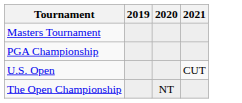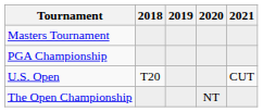 <table class="wikitable" style="font-size:95%;text-align:center;">
 <tr>
 <th>Tournament</th>
+<th>2018</th>
 <th>2019</th>
 <th>2020</th>
 <th>2021</th>
 </tr>
 <tr>
 <td align=left><a href='#'>Masters Tournament</a></td>
 <td style="background:#eeeeee;"></td>
 <td style="background:#eeeeee;"></td>
 <td style="background:#eeeeee;"></td>
+<td style="background:#eeeeee;"></td>
 </tr>
 <tr>
 <td align=left><a href='#'>PGA Championship</a></td>
 <td style="background:#eeeeee;"></td>
 <td style="background:#eeeeee;"></td>
 <td style="background:#eeeeee;"></td>
+<td style="background:#eeeeee;"></td>
 </tr>
 <tr>
 <td align=left><a href='#'>U.S. Open</a></td>
+<td>T20</td>
 <td style="background:#eeeeee;"></td>
 <td style="background:#eeeeee;"></td>
 <td>CUT</td>
 </tr>
 <tr>
 <td align=left><a href='#'>The Open Championship</a></td>
 <td style="background:#eeeeee;"></td>
+<td style="background:#eeeeee;"></td>
 <td style="background:#eeeeee;">NT</td>
 <td style="background:#eeeeee;"></td>
 </tr>
 </table>
